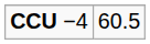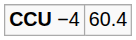 <table class="wikitable">
 <tr align="center">
 </tr>
 <tr align="center">
 <td><strong>CCU</strong> −4</td>
-<td>60.5</td>
+<td>60.4</td>
 </tr>
 </table>
